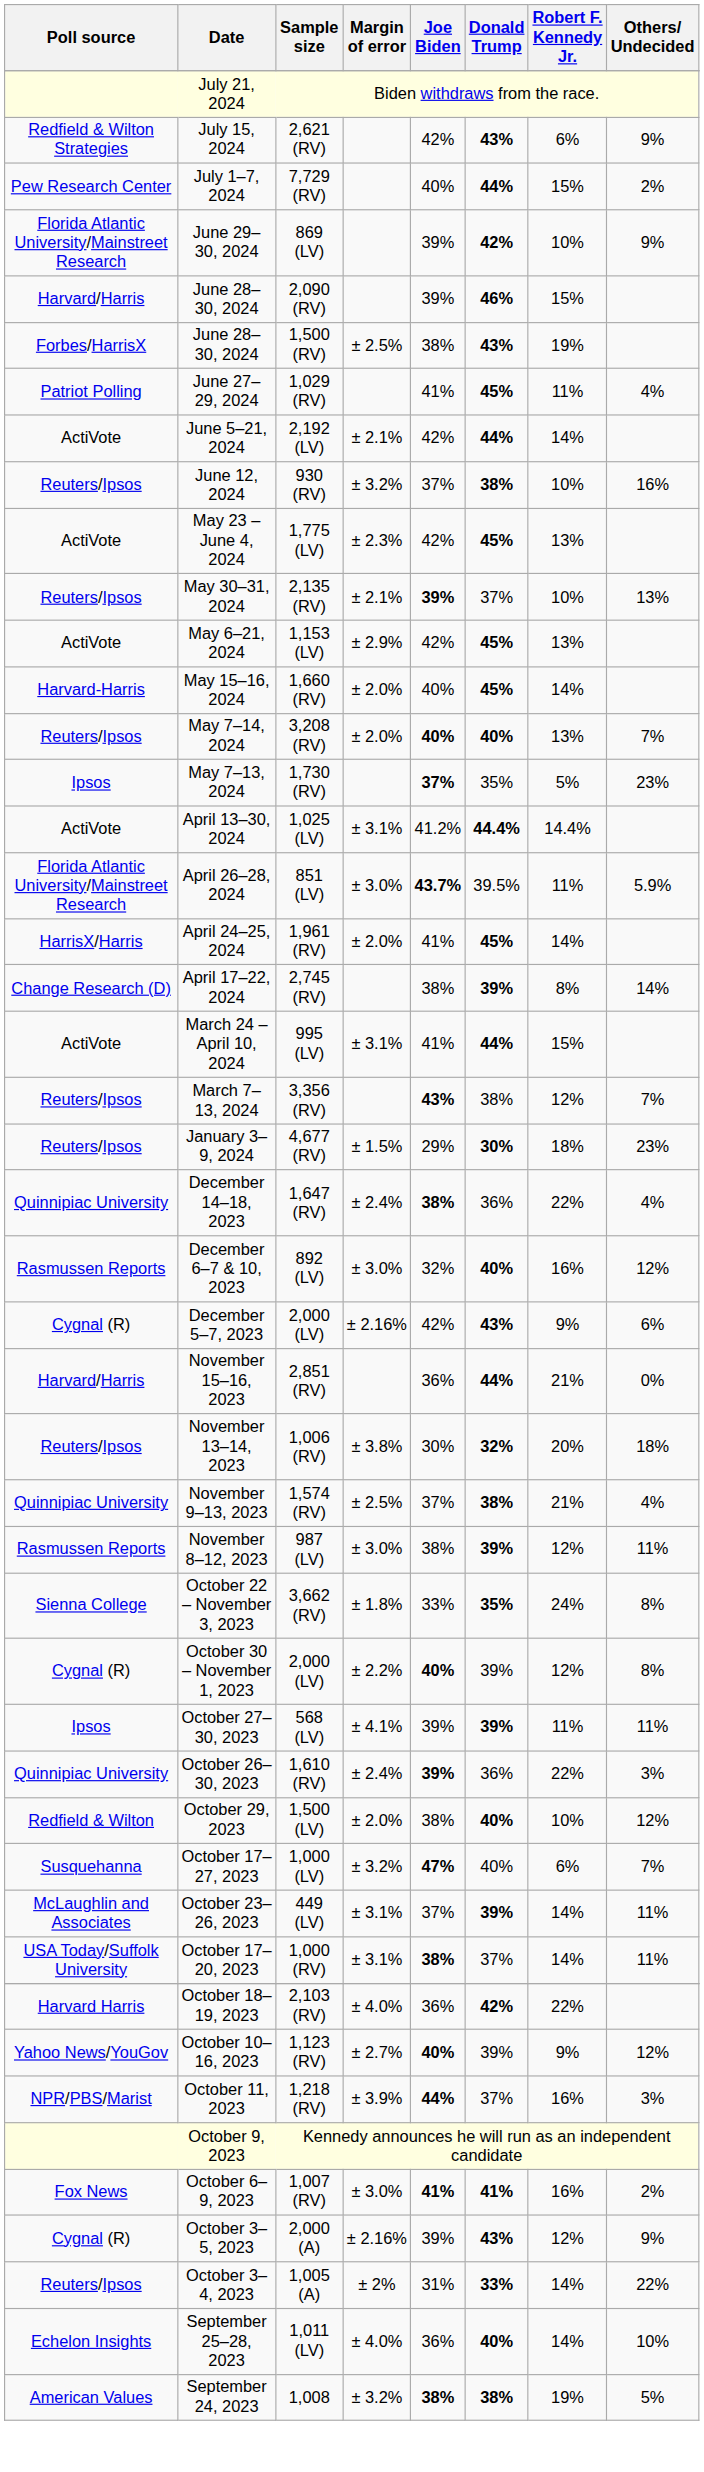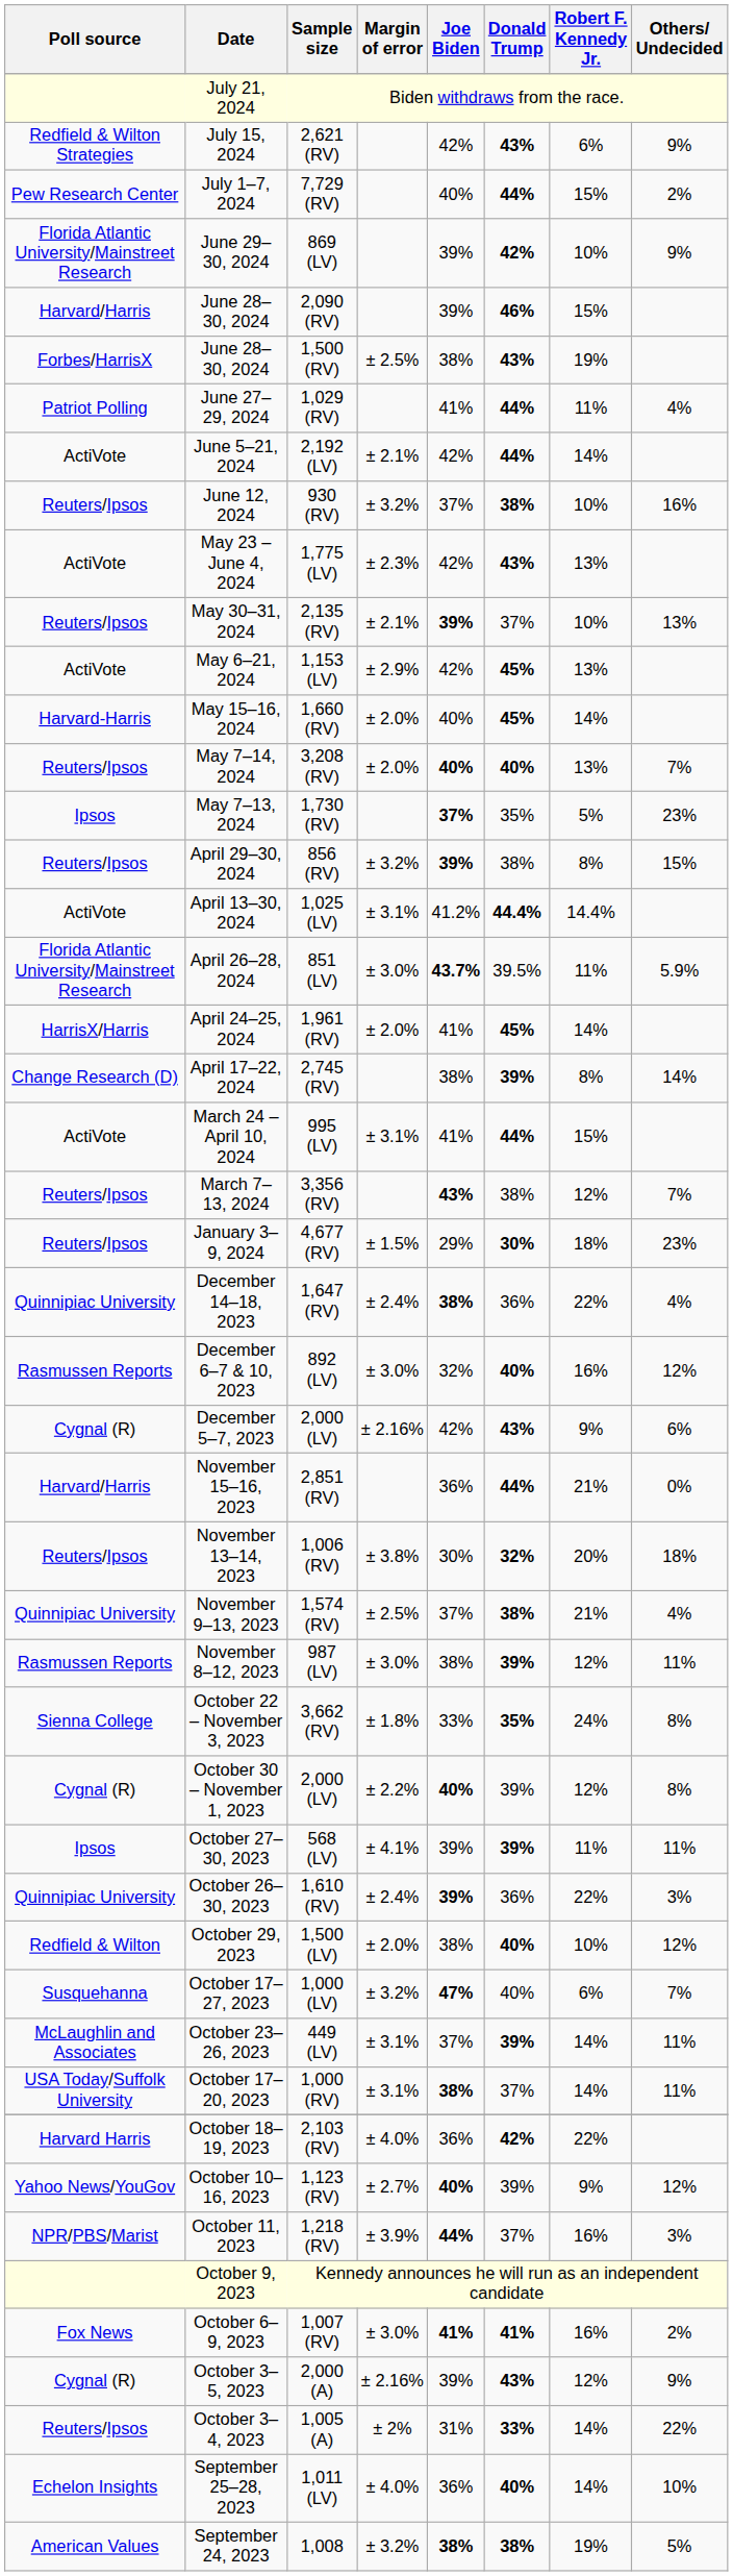 <table class="wikitable sortable mw-datatable" style="text-align:center;font-size:90%;line-height:17px">
 <tr>
 <th>Poll source</th>
 <th>Date</th>
 <th>Sample<br>size</th>
 <th>Margin<br>of error</th>
 <th class="unsortable"><a href='#'>Joe<br>Biden</a><br><small></small></th>
 <th class="unsortable"><a href='#'>Donald<br>Trump</a><br><small></small></th>
 <th class="unsortable"><a href='#'>Robert F.<br>Kennedy Jr.</a><br><small></small></th>
 <th class="unsortable">Others/<br>Undecided</th>
 </tr>
 <tr>
 </tr>
 <tr style="background:lightyellow;">
 <td style="border-right-style:hidden;"></td>
 <td style="border-right-style:hidden; " data-sort-value="2024-07-21">July 21, 2024</td>
 <td colspan="6">Biden <a href='#'>withdraws</a> from the race.</td>
 </tr>
 <tr>
 <td><a href='#'>Redfield & Wilton Strategies</a></td>
 <td>July 15, 2024</td>
 <td>2,621 (RV)</td>
 <td></td>
 <td>42%</td>
 <td><strong>43%</strong></td>
 <td>6%</td>
 <td>9%</td>
 </tr>
 <tr>
 <td><a href='#'>Pew Research Center</a></td>
 <td>July 1–7, 2024</td>
 <td>7,729 (RV)</td>
 <td></td>
 <td>40%</td>
 <td><strong>44%</strong></td>
 <td>15%</td>
 <td>2%</td>
 </tr>
 <tr>
 <td><a href='#'>Florida Atlantic University</a>/<a href='#'>Mainstreet Research</a></td>
 <td>June 29–30, 2024</td>
 <td>869 (LV)</td>
 <td></td>
 <td>39%</td>
 <td><strong>42%</strong></td>
 <td>10%</td>
 <td>9%</td>
 </tr>
 <tr>
 <td><a href='#'>Harvard</a>/<a href='#'>Harris</a></td>
 <td>June 28–30, 2024</td>
 <td>2,090 (RV)</td>
 <td></td>
 <td>39%</td>
 <td><strong>46%</strong></td>
 <td>15%</td>
 <td></td>
 </tr>
 <tr>
 <td><a href='#'>Forbes</a>/<a href='#'>HarrisX</a></td>
 <td>June 28–30, 2024</td>
 <td>1,500 (RV)</td>
 <td>± 2.5%</td>
 <td>38%</td>
 <td><strong>43%</strong></td>
 <td>19%</td>
 <td></td>
 </tr>
 <tr>
 <td><a href='#'>Patriot Polling</a></td>
 <td>June 27–29, 2024</td>
 <td>1,029 (RV)</td>
 <td></td>
 <td>41%</td>
-<td><strong>45%</strong></td>
+<td><strong>44%</strong></td>
 <td>11%</td>
 <td>4%</td>
 </tr>
 <tr>
 <td>ActiVote</td>
 <td>June 5–21, 2024</td>
 <td>2,192 (LV)</td>
 <td>± 2.1%</td>
 <td>42%</td>
 <td><strong>44%</strong></td>
 <td>14%</td>
 <td></td>
 </tr>
 <tr>
 <td><a href='#'>Reuters</a>/<a href='#'>Ipsos</a></td>
 <td>June 12, 2024</td>
 <td>930 (RV)</td>
 <td>± 3.2%</td>
 <td>37%</td>
 <td><strong>38%</strong></td>
 <td>10%</td>
 <td>16%</td>
 </tr>
 <tr>
 <td>ActiVote</td>
 <td>May 23 – June 4, 2024</td>
 <td>1,775 (LV)</td>
 <td>± 2.3%</td>
 <td>42%</td>
-<td><strong>45%</strong></td>
+<td><strong>43%</strong></td>
 <td>13%</td>
 <td></td>
 </tr>
 <tr>
 <td><a href='#'>Reuters</a>/<a href='#'>Ipsos</a></td>
 <td>May 30–31, 2024</td>
 <td>2,135 (RV)</td>
 <td>± 2.1%</td>
 <td><strong>39%</strong></td>
 <td>37%</td>
 <td>10%</td>
 <td>13%</td>
 </tr>
 <tr>
 <td>ActiVote</td>
 <td>May 6–21, 2024</td>
 <td>1,153 (LV)</td>
 <td>± 2.9%</td>
 <td>42%</td>
 <td><strong>45%</strong></td>
 <td>13%</td>
 <td></td>
 </tr>
 <tr>
 <td><a href='#'>Harvard-Harris</a></td>
 <td>May 15–16, 2024</td>
 <td>1,660 (RV)</td>
 <td>± 2.0%</td>
 <td>40%</td>
 <td><strong>45%</strong></td>
 <td>14%</td>
 <td></td>
 </tr>
 <tr>
 <td><a href='#'>Reuters</a>/<a href='#'>Ipsos</a></td>
 <td>May 7–14, 2024</td>
 <td>3,208 (RV)</td>
 <td>± 2.0%</td>
 <td><strong>40%</strong></td>
 <td><strong>40%</strong></td>
 <td>13%</td>
 <td>7%</td>
 </tr>
 <tr>
 <td><a href='#'>Ipsos</a></td>
 <td>May 7–13, 2024</td>
 <td>1,730 (RV)</td>
 <td></td>
 <td><strong>37%</strong></td>
 <td>35%</td>
 <td>5%</td>
 <td>23%</td>
+</tr>
+<tr>
+<td><a href='#'>Reuters</a>/<a href='#'>Ipsos</a></td>
+<td>April 29–30, 2024</td>
+<td>856 (RV)</td>
+<td>± 3.2%</td>
+<td><strong>39%</strong></td>
+<td>38%</td>
+<td>8%</td>
+<td>15%</td>
 </tr>
 <tr>
 <td>ActiVote</td>
 <td>April 13–30, 2024</td>
 <td>1,025 (LV)</td>
 <td>± 3.1%</td>
 <td>41.2%</td>
 <td><strong>44.4%</strong></td>
 <td>14.4%</td>
 <td></td>
 </tr>
 <tr>
 <td><a href='#'>Florida Atlantic University</a>/<a href='#'>Mainstreet Research</a></td>
 <td>April 26–28, 2024</td>
 <td>851 (LV)</td>
 <td>± 3.0%</td>
 <td><strong>43.7%</strong></td>
 <td>39.5%</td>
 <td>11%</td>
 <td>5.9%</td>
 </tr>
 <tr>
 <td><a href='#'>HarrisX</a>/<a href='#'>Harris</a></td>
 <td>April 24–25, 2024</td>
 <td>1,961 (RV)</td>
 <td>± 2.0%</td>
 <td>41%</td>
 <td><strong>45%</strong></td>
 <td>14%</td>
 <td></td>
 </tr>
 <tr>
 <td><a href='#'>Change Research (D)</a></td>
 <td>April 17–22, 2024</td>
 <td>2,745 (RV)</td>
 <td></td>
 <td>38%</td>
 <td><strong>39%</strong></td>
 <td>8%</td>
 <td>14%</td>
 </tr>
 <tr>
 <td>ActiVote</td>
 <td>March 24 – April 10, 2024</td>
 <td>995 (LV)</td>
 <td>± 3.1%</td>
 <td>41%</td>
 <td><strong>44%</strong></td>
 <td>15%</td>
 <td></td>
 </tr>
 <tr>
 <td><a href='#'>Reuters</a>/<a href='#'>Ipsos</a></td>
 <td>March 7–13, 2024</td>
 <td>3,356 (RV)</td>
 <td></td>
 <td><strong>43%</strong></td>
 <td>38%</td>
 <td>12%</td>
 <td>7%</td>
 </tr>
 <tr>
 <td><a href='#'>Reuters</a>/<a href='#'>Ipsos</a></td>
 <td>January 3–9, 2024</td>
 <td>4,677 (RV)</td>
 <td>± 1.5%</td>
 <td>29%</td>
 <td><strong>30%</strong></td>
 <td>18%</td>
 <td>23%</td>
 </tr>
 <tr>
 <td><a href='#'>Quinnipiac University</a></td>
 <td>December 14–18, 2023</td>
 <td>1,647 (RV)</td>
 <td>± 2.4%</td>
 <td><strong>38%</strong></td>
 <td>36%</td>
 <td>22%</td>
 <td>4%</td>
 </tr>
 <tr>
 <td><a href='#'>Rasmussen Reports</a></td>
 <td>December 6–7 & 10, 2023</td>
 <td>892 (LV)</td>
 <td>± 3.0%</td>
 <td>32%</td>
 <td><strong>40%</strong></td>
 <td>16%</td>
 <td>12%</td>
 </tr>
 <tr>
 <td><a href='#'>Cygnal</a> (R)</td>
 <td>December 5–7, 2023</td>
 <td>2,000 (LV)</td>
 <td>± 2.16%</td>
 <td>42%</td>
 <td><strong>43%</strong></td>
 <td>9%</td>
 <td>6%</td>
 </tr>
 <tr>
 <td><a href='#'>Harvard</a>/<a href='#'>Harris</a></td>
 <td>November 15–16, 2023</td>
 <td>2,851 (RV)</td>
 <td></td>
 <td>36%</td>
 <td><strong>44%</strong></td>
 <td>21%</td>
 <td>0%</td>
 </tr>
 <tr>
 <td><a href='#'>Reuters</a>/<a href='#'>Ipsos</a></td>
 <td>November 13–14, 2023</td>
 <td>1,006 (RV)</td>
 <td>± 3.8%</td>
 <td>30%</td>
 <td><strong>32%</strong></td>
 <td>20%</td>
 <td>18%</td>
 </tr>
 <tr>
 <td><a href='#'>Quinnipiac University</a></td>
 <td>November 9–13, 2023</td>
 <td>1,574 (RV)</td>
 <td>± 2.5%</td>
 <td>37%</td>
 <td><strong>38%</strong></td>
 <td>21%</td>
 <td>4%</td>
 </tr>
 <tr>
 <td><a href='#'>Rasmussen Reports</a></td>
 <td>November 8–12, 2023</td>
 <td>987 (LV)</td>
 <td>± 3.0%</td>
 <td>38%</td>
 <td><strong>39%</strong></td>
 <td>12%</td>
 <td>11%</td>
 </tr>
 <tr>
 <td><a href='#'>Sienna College</a></td>
 <td>October 22 – November 3, 2023</td>
 <td>3,662 (RV)</td>
 <td>± 1.8%</td>
 <td>33%</td>
 <td><strong>35%</strong></td>
 <td>24%</td>
 <td>8%</td>
 </tr>
 <tr>
 <td><a href='#'>Cygnal</a> (R)</td>
 <td>October 30 – November 1, 2023</td>
 <td>2,000 (LV)</td>
 <td>± 2.2%</td>
 <td><strong>40%</strong></td>
 <td>39%</td>
 <td>12%</td>
 <td>8%</td>
 </tr>
 <tr>
 <td><a href='#'>Ipsos</a></td>
 <td data-sort-value="2023-10-30">October 27–30, 2023</td>
 <td>568 (LV)</td>
 <td>± 4.1%</td>
 <td>39%</td>
 <td><strong>39%</strong></td>
 <td>11%</td>
 <td>11%</td>
 </tr>
 <tr>
 <td><a href='#'>Quinnipiac University</a></td>
 <td data-sort-value="2023-10-30">October 26–30, 2023</td>
 <td>1,610 (RV)</td>
 <td>± 2.4%</td>
 <td><strong>39%</strong></td>
 <td>36%</td>
 <td>22%</td>
 <td>3%</td>
 </tr>
 <tr>
 <td><a href='#'>Redfield & Wilton</a></td>
 <td data-sort-value="2023-10-29">October 29, 2023</td>
 <td>1,500 (LV)</td>
 <td>± 2.0%</td>
 <td>38%</td>
 <td><strong>40%</strong></td>
 <td>10%</td>
 <td>12%</td>
 </tr>
 <tr>
 <td><a href='#'>Susquehanna</a></td>
 <td data-sort-value="2023-10-27">October 17–27, 2023</td>
 <td>1,000 (LV)</td>
 <td>± 3.2%</td>
 <td><strong>47%</strong></td>
 <td>40%</td>
 <td>6%</td>
 <td>7%</td>
 </tr>
 <tr>
 <td><a href='#'>McLaughlin and Associates</a></td>
 <td data-sort-value="2023-10-26">October 23–26, 2023</td>
 <td>449 (LV)</td>
 <td>± 3.1%</td>
 <td>37%</td>
 <td><strong>39%</strong></td>
 <td>14%</td>
 <td>11%</td>
 </tr>
 <tr>
 <td><a href='#'>USA Today</a>/<a href='#'>Suffolk University</a></td>
 <td data-sort-value="2023-10-20">October 17–20, 2023</td>
 <td>1,000 (RV)</td>
 <td>± 3.1%</td>
 <td><strong>38%</strong></td>
 <td>37%</td>
 <td>14%</td>
 <td>11%</td>
 </tr>
 <tr>
 </tr>
 <tr>
 <td><a href='#'>Harvard Harris</a></td>
 <td data-sort-value="2023-10-19">October 18–19, 2023</td>
 <td>2,103 (RV)</td>
 <td>± 4.0%</td>
 <td>36%</td>
 <td><strong>42%</strong></td>
 <td>22%</td>
 <td></td>
 </tr>
 <tr>
 <td><a href='#'>Yahoo News</a>/<a href='#'>YouGov</a></td>
 <td data-sort-value="2023-10-16">October 10–16, 2023</td>
 <td>1,123 (RV)</td>
 <td>± 2.7%</td>
 <td><strong>40%</strong></td>
 <td>39%</td>
 <td>9%</td>
 <td>12%</td>
 </tr>
 <tr>
 <td><a href='#'>NPR</a>/<a href='#'>PBS</a>/<a href='#'>Marist</a></td>
 <td data-sort-value="2023-10-11">October 11, 2023</td>
 <td>1,218 (RV)</td>
 <td>± 3.9%</td>
 <td><strong>44%</strong></td>
 <td>37%</td>
 <td>16%</td>
 <td>3%</td>
 </tr>
 <tr style="background:lightyellow;">
 <td style="border-right-style:hidden; background:lightyellow;"></td>
 <td style="border-right-style:hidden; " data-sort-value="2023-10-09">October 9, 2023</td>
 <td colspan="6">Kennedy announces he will run as an independent candidate</td>
 </tr>
 <tr>
 <td><a href='#'>Fox News</a></td>
 <td data-sort-value="2023-10-09">October 6–9, 2023</td>
 <td>1,007 (RV)</td>
 <td>± 3.0%</td>
 <td><strong>41%</strong></td>
 <td><strong>41%</strong></td>
 <td>16%</td>
 <td>2%</td>
 </tr>
 <tr>
 <td><a href='#'>Cygnal</a> (R)</td>
 <td data-sort-value="2023-10-05">October 3–5, 2023</td>
 <td>2,000 (A)</td>
 <td>± 2.16%</td>
 <td>39%</td>
 <td><strong>43%</strong></td>
 <td>12%</td>
 <td>9%</td>
 </tr>
 <tr>
 <td><a href='#'>Reuters</a>/<a href='#'>Ipsos</a></td>
 <td data-sort-value="2023-10-04">October 3–4, 2023</td>
 <td>1,005 (A)</td>
 <td>± 2%</td>
 <td>31%</td>
 <td><strong>33%</strong></td>
 <td>14%</td>
 <td>22%</td>
 </tr>
 <tr>
 <td><a href='#'>Echelon Insights</a></td>
 <td data-sort-value="2023-09-28">September 25–28, 2023</td>
 <td>1,011 (LV)</td>
 <td>± 4.0%</td>
 <td>36%</td>
 <td><strong>40%</strong></td>
 <td>14%</td>
 <td>10%</td>
 </tr>
 <tr>
 <td><a href='#'>American Values</a></td>
 <td data-sort-value="2023-09-24">September 24, 2023</td>
 <td>1,008</td>
 <td>± 3.2%</td>
 <td><strong>38%</strong></td>
 <td><strong>38%</strong></td>
 <td>19%</td>
 <td>5%</td>
 </tr>
 </table>
